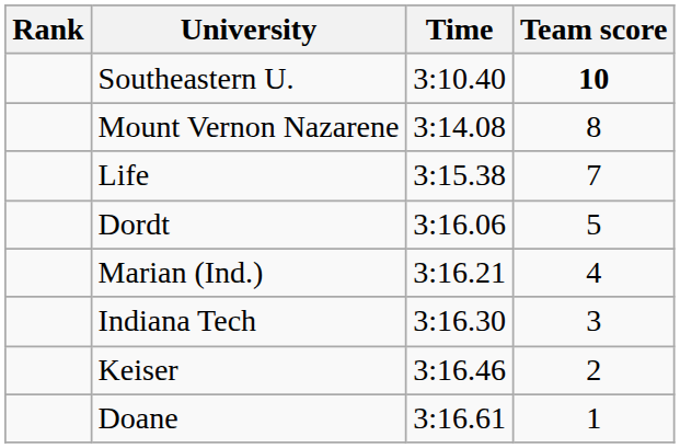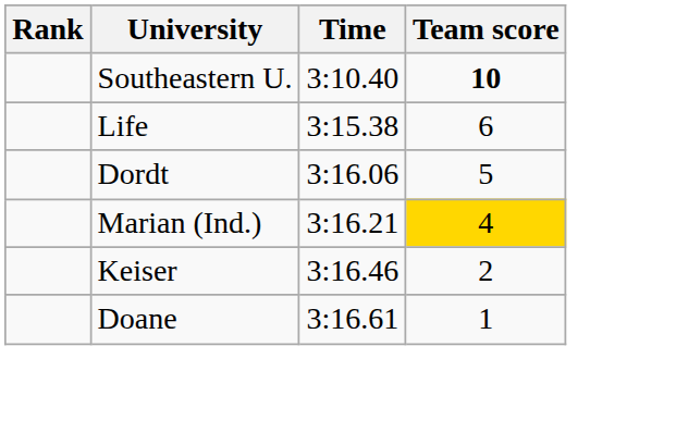 <table class="wikitable sortable" style="text-align:center">
 <tr>
 <th>Rank</th>
 <th>University</th>
 <th>Time</th>
 <th>Team score</th>
 </tr>
 <tr>
 <td></td>
 <td align=left>Southeastern U.</td>
 <td>3:10.40</td>
 <td><strong>10</strong></td>
 </tr>
 <tr>
 <td></td>
-<td align=left>Mount Vernon Nazarene</td>
-<td>3:14.08</td>
-<td>8</td>
-</tr>
-<tr>
-<td></td>
 <td align=left>Life</td>
 <td>3:15.38</td>
-<td>7</td>
+<td>6</td>
 </tr>
 <tr>
 <td></td>
 <td align=left>Dordt</td>
 <td>3:16.06</td>
 <td>5</td>
 </tr>
 <tr>
 <td></td>
 <td align=left>Marian (Ind.)</td>
 <td>3:16.21</td>
-<td>4</td>
-</tr>
-<tr>
-<td></td>
-<td align=left>Indiana Tech</td>
-<td>3:16.30</td>
-<td>3</td>
+<td style="background: gold;">4</td>
 </tr>
 <tr>
 <td></td>
 <td align=left>Keiser</td>
 <td>3:16.46</td>
 <td>2</td>
 </tr>
 <tr>
 <td></td>
 <td align=left>Doane</td>
 <td>3:16.61</td>
 <td>1</td>
 </tr>
 </table>
